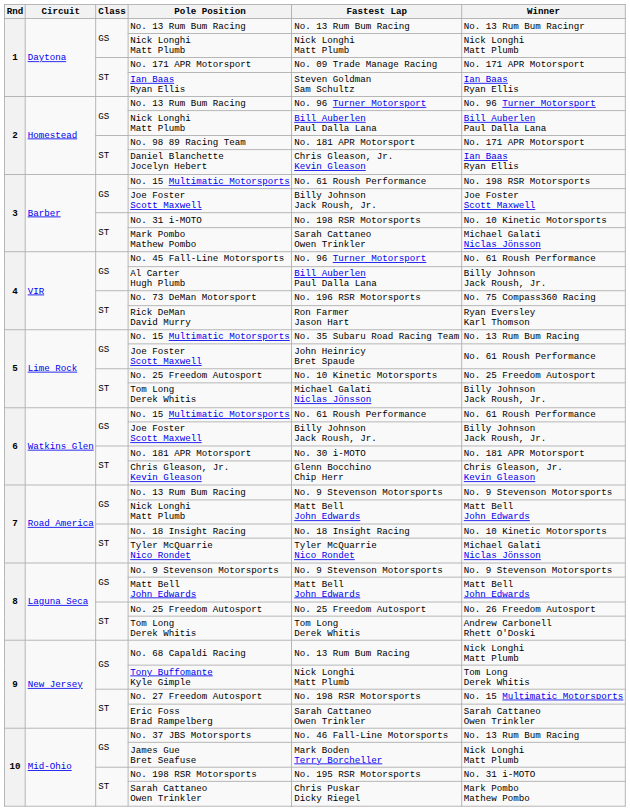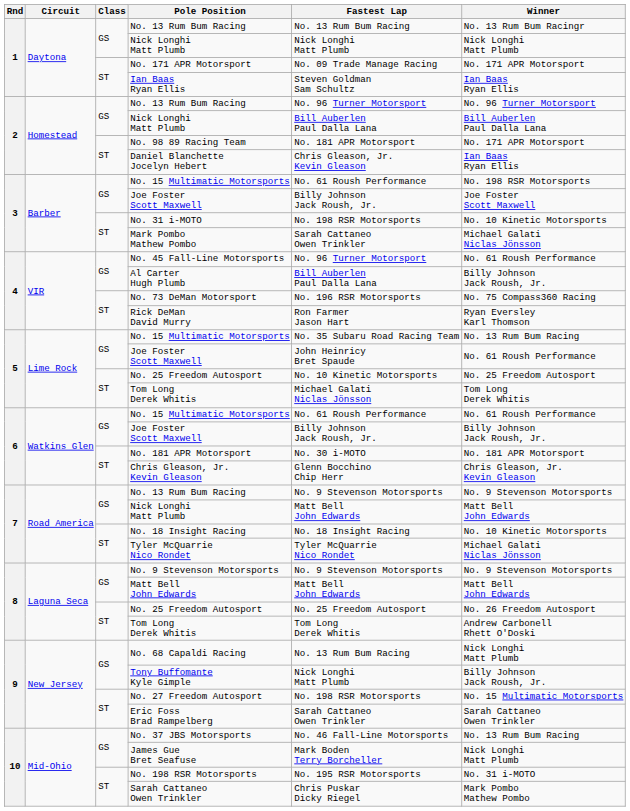 <table class="wikitable" style="font-size: 85%;">
 <tr>
 <th>Rnd</th>
 <th>Circuit</th>
 <th>Class</th>
 <th>Pole Position</th>
 <th>Fastest Lap</th>
 <th>Winner</th>
 </tr>
 <tr>
 <th rowspan=4>1</th>
 <td rowspan=4><a href='#'>Daytona</a></td>
 <td rowspan=2>GS</td>
 <td>No. 13 Rum Bum Racing</td>
 <td>No. 13 Rum Bum Racing</td>
 <td>No. 13 Rum Bum Racingr</td>
 </tr>
 <tr>
 <td> Nick Longhi<br> Matt Plumb</td>
 <td> Nick Longhi<br> Matt Plumb</td>
 <td> Nick Longhi<br> Matt Plumb</td>
 </tr>
 <tr>
 <td rowspan=2>ST</td>
 <td>No. 171 APR Motorsport</td>
 <td>No. 09 Trade Manage Racing</td>
 <td>No. 171 APR Motorsport</td>
 </tr>
 <tr>
 <td> <a href='#'>Ian Baas</a><br> Ryan Ellis</td>
 <td> Steven Goldman<br> Sam Schultz</td>
 <td> <a href='#'>Ian Baas</a><br> Ryan Ellis</td>
 </tr>
 <tr>
 <th rowspan=4>2</th>
 <td rowspan=4><a href='#'>Homestead</a></td>
 <td rowspan=2>GS</td>
 <td>No. 13 Rum Bum Racing</td>
 <td>No. 96 <a href='#'>Turner Motorsport</a></td>
 <td>No. 96 <a href='#'>Turner Motorsport</a></td>
 </tr>
 <tr>
 <td> Nick Longhi<br> Matt Plumb</td>
 <td> <a href='#'>Bill Auberlen</a><br> Paul Dalla Lana</td>
 <td> <a href='#'>Bill Auberlen</a><br> Paul Dalla Lana</td>
 </tr>
 <tr>
 <td rowspan=2>ST</td>
 <td>No. 98 89 Racing Team</td>
 <td>No. 181 APR Motorsport</td>
 <td>No. 171 APR Motorsport</td>
 </tr>
 <tr>
 <td> Daniel Blanchette<br> Jocelyn Hebert</td>
 <td> Chris Gleason, Jr.<br> <a href='#'>Kevin Gleason</a></td>
 <td> <a href='#'>Ian Baas</a><br> Ryan Ellis</td>
 </tr>
 <tr>
 <th rowspan=4>3</th>
 <td rowspan=4><a href='#'>Barber</a></td>
 <td rowspan=2>GS</td>
 <td>No. 15 <a href='#'>Multimatic Motorsports</a></td>
 <td>No. 61 Roush Performance</td>
 <td>No. 198 RSR Motorsports</td>
 </tr>
 <tr>
 <td> Joe Foster<br> <a href='#'>Scott Maxwell</a></td>
 <td> Billy Johnson<br> Jack Roush, Jr.</td>
 <td> Joe Foster<br> <a href='#'>Scott Maxwell</a></td>
 </tr>
 <tr>
 <td rowspan=2>ST</td>
 <td>No. 31 i-MOTO</td>
 <td>No. 198 RSR Motorsports</td>
 <td>No. 10 Kinetic Motorsports</td>
 </tr>
 <tr>
 <td> Mark Pombo<br> Mathew Pombo</td>
 <td> Sarah Cattaneo<br> Owen Trinkler</td>
 <td> Michael Galati<br> <a href='#'>Niclas Jönsson</a></td>
 </tr>
 <tr>
 <th rowspan=4>4</th>
 <td rowspan=4><a href='#'>VIR</a></td>
 <td rowspan=2>GS</td>
 <td>No. 45 Fall-Line Motorsports</td>
 <td>No. 96 <a href='#'>Turner Motorsport</a></td>
 <td>No. 61 Roush Performance</td>
 </tr>
 <tr>
 <td> Al Carter<br> Hugh Plumb</td>
 <td> <a href='#'>Bill Auberlen</a><br> Paul Dalla Lana</td>
 <td> Billy Johnson<br> Jack Roush, Jr.</td>
 </tr>
 <tr>
 <td rowspan=2>ST</td>
 <td>No. 73 DeMan Motorsport</td>
 <td>No. 196 RSR Motorsports</td>
 <td>No. 75 Compass360 Racing</td>
 </tr>
 <tr>
 <td> Rick DeMan<br> David Murry</td>
 <td> Ron Farmer<br> Jason Hart</td>
 <td> Ryan Eversley<br> Karl Thomson</td>
 </tr>
 <tr>
 <th rowspan=4>5</th>
 <td rowspan=4><a href='#'>Lime Rock</a></td>
 <td rowspan=2>GS</td>
 <td>No. 15 <a href='#'>Multimatic Motorsports</a></td>
 <td>No. 35 Subaru Road Racing Team</td>
 <td>No. 13 Rum Bum Racing</td>
 </tr>
 <tr>
 <td> Joe Foster<br> <a href='#'>Scott Maxwell</a></td>
 <td> John Heinricy<br> Bret Spaude</td>
 <td>No. 61 Roush Performance</td>
 </tr>
 <tr>
 <td rowspan=2>ST</td>
 <td>No. 25 Freedom Autosport</td>
 <td>No. 10 Kinetic Motorsports</td>
 <td>No. 25 Freedom Autosport</td>
 </tr>
 <tr>
 <td> Tom Long<br> Derek Whitis</td>
 <td> Michael Galati<br> <a href='#'>Niclas Jönsson</a></td>
-<td> Billy Johnson<br> Jack Roush, Jr.</td>
+<td> Tom Long<br> Derek Whitis</td>
 </tr>
 <tr>
 <th rowspan=4>6</th>
 <td rowspan=4><a href='#'>Watkins Glen</a></td>
 <td rowspan=2>GS</td>
 <td>No. 15 <a href='#'>Multimatic Motorsports</a></td>
 <td>No. 61 Roush Performance</td>
 <td>No. 61 Roush Performance</td>
 </tr>
 <tr>
 <td> Joe Foster<br> <a href='#'>Scott Maxwell</a></td>
 <td> Billy Johnson<br> Jack Roush, Jr.</td>
 <td> Billy Johnson<br> Jack Roush, Jr.</td>
 </tr>
 <tr>
 <td rowspan=2>ST</td>
 <td>No. 181 APR Motorsport</td>
 <td>No. 30 i-MOTO</td>
 <td>No. 181 APR Motorsport</td>
 </tr>
 <tr>
 <td> Chris Gleason, Jr.<br> <a href='#'>Kevin Gleason</a></td>
 <td> Glenn Bocchino<br> Chip Herr</td>
 <td> Chris Gleason, Jr.<br> <a href='#'>Kevin Gleason</a></td>
 </tr>
 <tr>
 <th rowspan=4>7</th>
 <td rowspan=4><a href='#'>Road America</a></td>
 <td rowspan=2>GS</td>
 <td>No. 13 Rum Bum Racing</td>
 <td>No. 9 Stevenson Motorsports</td>
 <td>No. 9 Stevenson Motorsports</td>
 </tr>
 <tr>
 <td> Nick Longhi<br> Matt Plumb</td>
 <td> Matt Bell<br> <a href='#'>John Edwards</a></td>
 <td> Matt Bell<br> <a href='#'>John Edwards</a></td>
 </tr>
 <tr>
 <td rowspan=2>ST</td>
 <td>No. 18 Insight Racing</td>
 <td>No. 18 Insight Racing</td>
 <td>No. 10 Kinetic Motorsports</td>
 </tr>
 <tr>
 <td> Tyler McQuarrie<br> <a href='#'>Nico Rondet</a></td>
 <td> Tyler McQuarrie<br> <a href='#'>Nico Rondet</a></td>
 <td> Michael Galati<br> <a href='#'>Niclas Jönsson</a></td>
 </tr>
 <tr>
 <th rowspan=4>8</th>
 <td rowspan=4><a href='#'>Laguna Seca</a></td>
 <td rowspan=2>GS</td>
 <td>No. 9 Stevenson Motorsports</td>
 <td>No. 9 Stevenson Motorsports</td>
 <td>No. 9 Stevenson Motorsports</td>
 </tr>
 <tr>
 <td> Matt Bell<br> <a href='#'>John Edwards</a></td>
 <td> Matt Bell<br> <a href='#'>John Edwards</a></td>
 <td> Matt Bell<br> <a href='#'>John Edwards</a></td>
 </tr>
 <tr>
 <td rowspan=2>ST</td>
 <td>No. 25 Freedom Autosport</td>
 <td>No. 25 Freedom Autosport</td>
 <td>No. 26 Freedom Autosport</td>
 </tr>
 <tr>
 <td> Tom Long<br> Derek Whitis</td>
 <td> Tom Long<br> Derek Whitis</td>
 <td> Andrew Carbonell<br> Rhett O'Doski</td>
 </tr>
 <tr>
 <th rowspan=4>9</th>
 <td rowspan=4><a href='#'>New Jersey</a></td>
 <td rowspan=2>GS</td>
 <td>No. 68 Capaldi Racing</td>
 <td>No. 13 Rum Bum Racing</td>
 <td> Nick Longhi<br> Matt Plumb</td>
 </tr>
 <tr>
 <td> <a href='#'>Tony Buffomante</a><br> Kyle Gimple</td>
 <td> Nick Longhi<br> Matt Plumb</td>
-<td> Tom Long<br> Derek Whitis</td>
+<td> Billy Johnson<br> Jack Roush, Jr.</td>
 </tr>
 <tr>
 <td rowspan=2>ST</td>
 <td>No. 27 Freedom Autosport</td>
 <td>No. 198 RSR Motorsports</td>
 <td>No. 15 <a href='#'>Multimatic Motorsports</a></td>
 </tr>
 <tr>
 <td> Eric Foss<br> Brad Rampelberg</td>
 <td> Sarah Cattaneo<br> Owen Trinkler</td>
 <td> Sarah Cattaneo<br> Owen Trinkler</td>
 </tr>
 <tr>
 <th rowspan=4>10</th>
 <td rowspan=4><a href='#'>Mid-Ohio</a></td>
 <td rowspan=2>GS</td>
 <td>No. 37 JBS Motorsports</td>
 <td>No. 46 Fall-Line Motorsports</td>
 <td>No. 13 Rum Bum Racing</td>
 </tr>
 <tr>
 <td> James Gue<br> Bret Seafuse</td>
 <td> Mark Boden<br> <a href='#'>Terry Borcheller</a></td>
 <td> Nick Longhi<br> Matt Plumb</td>
 </tr>
 <tr>
 <td rowspan=2>ST</td>
 <td>No. 198 RSR Motorsports</td>
 <td>No. 195 RSR Motorsports</td>
 <td>No. 31 i-MOTO</td>
 </tr>
 <tr>
 <td> Sarah Cattaneo<br> Owen Trinkler</td>
 <td> Chris Puskar<br> Dicky Riegel</td>
 <td> Mark Pombo<br> Mathew Pombo</td>
 </tr>
 </table>
